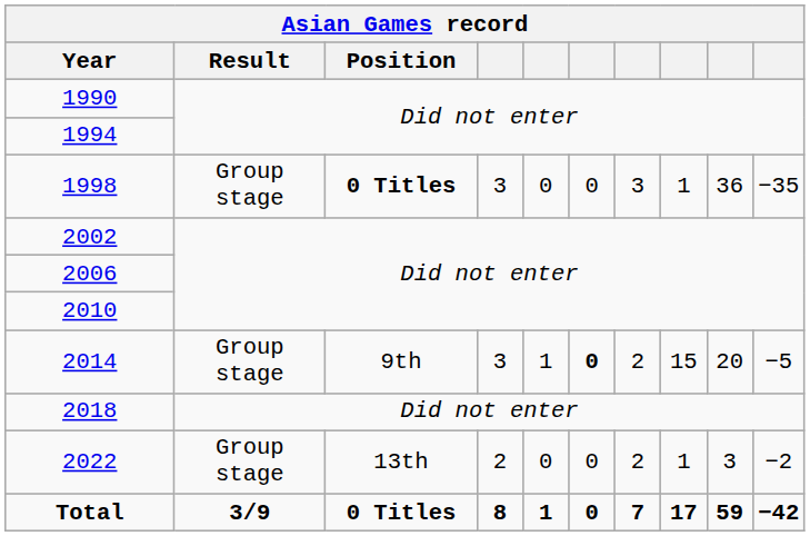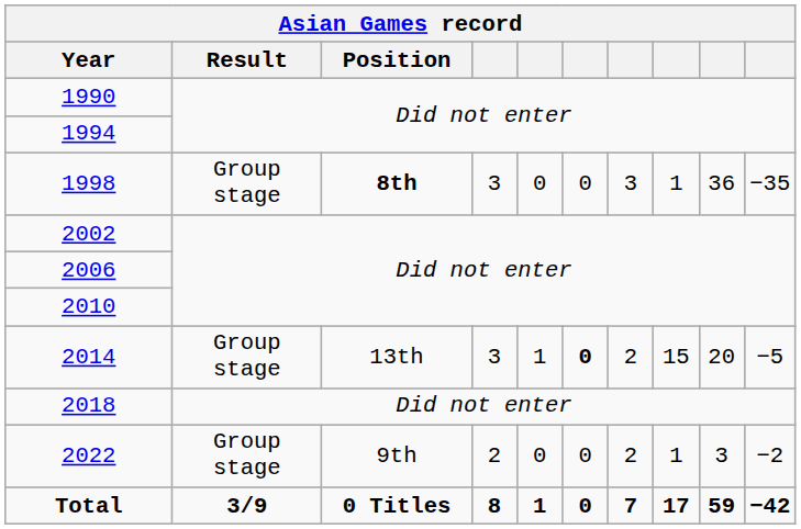 <table class="wikitable" style="text-align: center;">
 <tr>
 <th colspan="10" #0000FF;><a href='#'>Asian Games</a> record</th>
 </tr>
 <tr>
 <th style="width:90px;">Year</th>
 <th style="width:80px;">Result</th>
 <th style="width:80px;">Position</th>
 <th style="width:20px;"></th>
 <th style="width:20px;"></th>
 <th style="width:20px;"></th>
 <th style="width:20px;"></th>
 <th style="width:20px;"></th>
 <th style="width:20px;"></th>
 <th style="width:20px;"></th>
 </tr>
 <tr>
 <td> <a href='#'>1990</a></td>
 <td colspan=9 rowspan=2><em>Did not enter</em></td>
 </tr>
 <tr>
 <td> <a href='#'>1994</a></td>
 </tr>
 <tr>
 <td> <a href='#'>1998</a></td>
 <td>Group stage</td>
-<td #0000FF;><strong>0 Titles</strong></td>
+<td><strong>8th</strong></td>
 <td>3</td>
 <td>0</td>
 <td>0</td>
 <td>3</td>
 <td>1</td>
 <td>36</td>
 <td>−35</td>
 </tr>
 <tr>
 <td> <a href='#'>2002</a></td>
 <td colspan=9 rowspan=3><em>Did not enter</em></td>
 </tr>
 <tr>
 <td> <a href='#'>2006</a></td>
 </tr>
 <tr>
 <td> <a href='#'>2010</a></td>
 </tr>
 <tr>
 <td> <a href='#'>2014</a></td>
 <td>Group stage</td>
-<td>9th</td>
+<td>13th</td>
 <td>3</td>
 <td>1</td>
 <td><strong>0</strong></td>
 <td>2</td>
 <td>15</td>
 <td>20</td>
 <td>−5</td>
 </tr>
 <tr>
 <td> <a href='#'>2018</a></td>
 <td colspan=9><em>Did not enter</em></td>
 </tr>
 <tr>
 <td> <a href='#'>2022</a></td>
 <td>Group stage</td>
-<td>13th</td>
+<td>9th</td>
 <td>2</td>
 <td>0</td>
 <td>0</td>
 <td>2</td>
 <td>1</td>
 <td>3</td>
 <td>−2</td>
 </tr>
 <tr>
 <td #0000FF;><strong>Total</strong></td>
 <td #0000FF;><strong> 3/9 </strong></td>
 <td #0000FF;><strong>0 Titles</strong></td>
 <td #0000FF;><strong>8 </strong></td>
 <td #0000FF;><strong> 1 </strong></td>
 <td #0000FF;><strong> 0 </strong></td>
 <td #0000FF;><strong> 7 </strong></td>
 <td #0000FF;><strong> 17 </strong></td>
 <td #0000FF;><strong> 59 </strong></td>
 <td #0000FF;><strong>−42</strong></td>
 </tr>
 </table>
